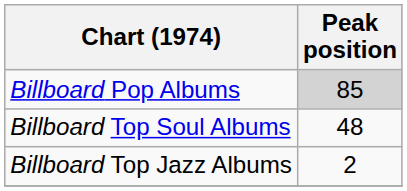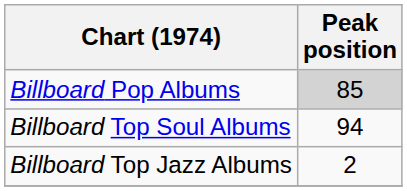 <table class="wikitable">
 <tr>
 <th>Chart (1974)</th>
 <th>Peak<br>position</th>
 </tr>
 <tr>
 <td><a href='#'><em>Billboard</em> Pop Albums</a></td>
 <td align=center style="background: lightgrey;">85</td>
 </tr>
 <tr>
 <td><em>Billboard</em> <a href='#'>Top Soul Albums</a></td>
-<td align=center>48</td>
+<td align=center>94</td>
 </tr>
 <tr>
 <td><em>Billboard</em> Top Jazz Albums</td>
 <td align=center>2</td>
 </tr>
 <tr>
 </tr>
 </table>
